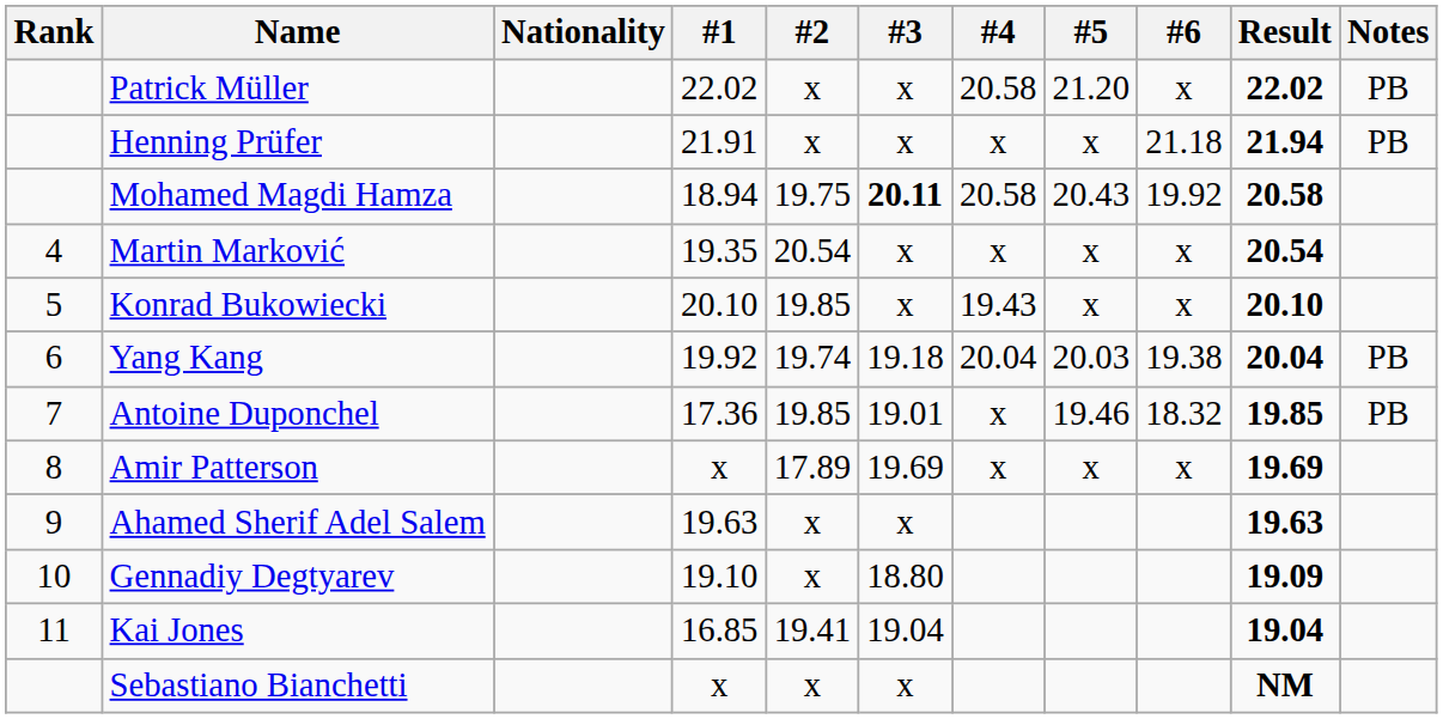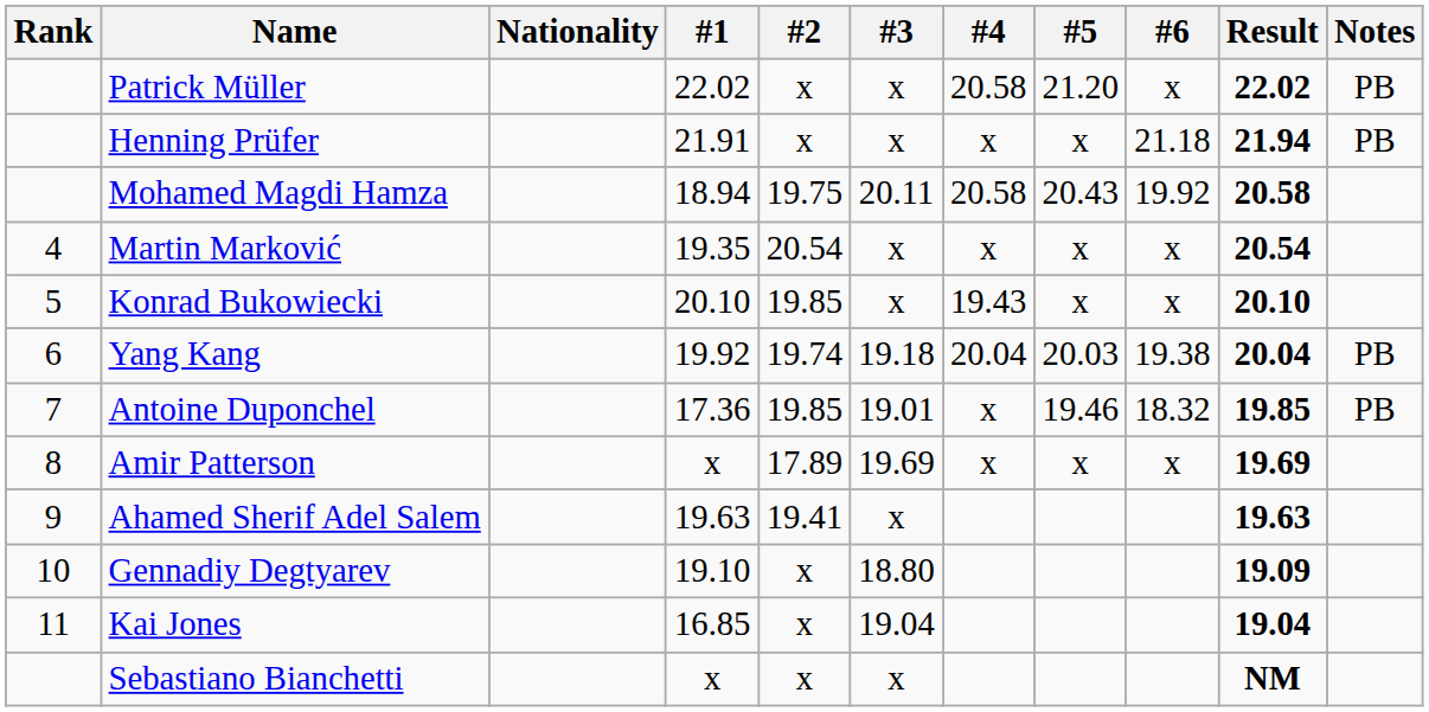 <table class="wikitable sortable" style="text-align:center">
 <tr>
 <th>Rank</th>
 <th>Name</th>
 <th>Nationality</th>
 <th>#1</th>
 <th>#2</th>
 <th>#3</th>
 <th>#4</th>
 <th>#5</th>
 <th>#6</th>
 <th>Result</th>
 <th>Notes</th>
 </tr>
 <tr>
 <td></td>
 <td align=left><a href='#'>Patrick Müller</a></td>
 <td align=left></td>
 <td>22.02</td>
 <td>x</td>
 <td>x</td>
 <td>20.58</td>
 <td>21.20</td>
 <td>x</td>
 <td><strong>22.02</strong></td>
 <td>PB</td>
 </tr>
 <tr>
 <td></td>
 <td align=left><a href='#'>Henning Prüfer</a></td>
 <td align=left></td>
 <td>21.91</td>
 <td>x</td>
 <td>x</td>
 <td>x</td>
 <td>x</td>
 <td>21.18</td>
 <td><strong>21.94</strong></td>
 <td>PB</td>
 </tr>
 <tr>
 <td></td>
 <td align=left><a href='#'>Mohamed Magdi Hamza</a></td>
 <td align=left></td>
 <td>18.94</td>
 <td>19.75</td>
-<td><strong>20.11</strong></td>
+<td>20.11</td>
 <td>20.58</td>
 <td>20.43</td>
 <td>19.92</td>
 <td><strong>20.58</strong></td>
 <td></td>
 </tr>
 <tr>
 <td>4</td>
 <td align=left><a href='#'>Martin Marković</a></td>
 <td align=left></td>
 <td>19.35</td>
 <td>20.54</td>
 <td>x</td>
 <td>x</td>
 <td>x</td>
 <td>x</td>
 <td><strong>20.54</strong></td>
 <td></td>
 </tr>
 <tr>
 <td>5</td>
 <td align=left><a href='#'>Konrad Bukowiecki</a></td>
 <td align=left></td>
 <td>20.10</td>
 <td>19.85</td>
 <td>x</td>
 <td>19.43</td>
 <td>x</td>
 <td>x</td>
 <td><strong>20.10</strong></td>
 <td></td>
 </tr>
 <tr>
 <td>6</td>
 <td align=left><a href='#'>Yang Kang</a></td>
 <td align=left></td>
 <td>19.92</td>
 <td>19.74</td>
 <td>19.18</td>
 <td>20.04</td>
 <td>20.03</td>
 <td>19.38</td>
 <td><strong>20.04</strong></td>
 <td>PB</td>
 </tr>
 <tr>
 <td>7</td>
 <td align=left><a href='#'>Antoine Duponchel</a></td>
 <td align=left></td>
 <td>17.36</td>
 <td>19.85</td>
 <td>19.01</td>
 <td>x</td>
 <td>19.46</td>
 <td>18.32</td>
 <td><strong>19.85</strong></td>
 <td>PB</td>
 </tr>
 <tr>
 <td>8</td>
 <td align=left><a href='#'>Amir Patterson</a></td>
 <td align=left></td>
 <td>x</td>
 <td>17.89</td>
 <td>19.69</td>
 <td>x</td>
 <td>x</td>
 <td>x</td>
 <td><strong>19.69</strong></td>
 <td></td>
 </tr>
 <tr>
 <td>9</td>
 <td align=left><a href='#'>Ahamed Sherif Adel Salem</a></td>
 <td align=left></td>
 <td>19.63</td>
-<td>x</td>
+<td>19.41</td>
 <td>x</td>
 <td></td>
 <td></td>
 <td></td>
 <td><strong>19.63</strong></td>
 <td></td>
 </tr>
 <tr>
 <td>10</td>
 <td align=left><a href='#'>Gennadiy Degtyarev</a></td>
 <td align=left></td>
 <td>19.10</td>
 <td>x</td>
 <td>18.80</td>
 <td></td>
 <td></td>
 <td></td>
 <td><strong>19.09</strong></td>
 <td></td>
 </tr>
 <tr>
 <td>11</td>
 <td align=left><a href='#'>Kai Jones</a></td>
 <td align=left></td>
 <td>16.85</td>
-<td>19.41</td>
+<td>x</td>
 <td>19.04</td>
 <td></td>
 <td></td>
 <td></td>
 <td><strong>19.04</strong></td>
 <td></td>
 </tr>
 <tr>
 <td></td>
 <td align=left><a href='#'>Sebastiano Bianchetti</a></td>
 <td align=left></td>
 <td>x</td>
 <td>x</td>
 <td>x</td>
 <td></td>
 <td></td>
 <td></td>
 <td><strong>NM</strong></td>
 <td></td>
 </tr>
 </table>
